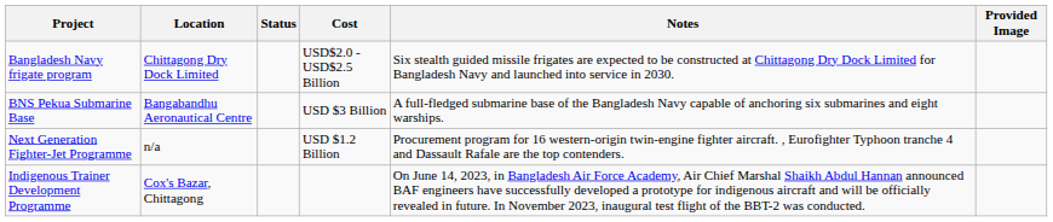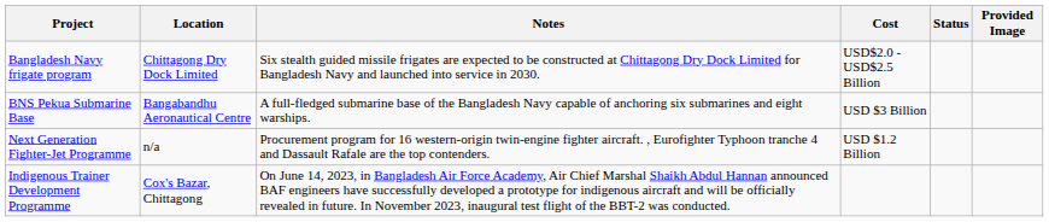 <table class="wikitable sortable">
 <tr>
 <th>Project</th>
 <th>Location</th>
+<th>Notes</th>
+<th>Cost</th>
 <th>Status</th>
-<th>Cost</th>
-<th>Notes</th>
 <th>Provided Image</th>
 </tr>
 <tr>
 <td><a href='#'>Bangladesh Navy frigate program</a></td>
 <td><a href='#'>Chittagong Dry Dock Limited</a></td>
+<td>Six stealth guided missile frigates are expected to be constructed at <a href='#'>Chittagong Dry Dock Limited</a> for Bangladesh Navy and launched into service in 2030.</td>
+<td>USD$2.0 - USD$2.5 Billion</td>
 <td></td>
-<td>USD$2.0 - USD$2.5 Billion</td>
-<td>Six stealth guided missile frigates are expected to be constructed at <a href='#'>Chittagong Dry Dock Limited</a> for Bangladesh Navy and launched into service in 2030.</td>
 <td></td>
 </tr>
 <tr>
 <td><a href='#'>BNS Pekua Submarine Base</a></td>
 <td><a href='#'>Bangabandhu Aeronautical Centre</a></td>
+<td>A full-fledged submarine base of the Bangladesh Navy capable of anchoring six submarines and eight warships.</td>
+<td>USD $3 Billion</td>
 <td></td>
-<td>USD $3 Billion</td>
-<td>A full-fledged submarine base of the Bangladesh Navy capable of anchoring six submarines and eight warships.</td>
 <td></td>
 </tr>
 <tr>
 <td><a href='#'>Next Generation Fighter-Jet Programme</a></td>
 <td>n/a</td>
+<td>Procurement program for 16 western-origin twin-engine fighter aircraft. , Eurofighter Typhoon tranche 4 and Dassault Rafale are the top contenders.</td>
+<td>USD $1.2 Billion</td>
 <td></td>
-<td>USD $1.2 Billion</td>
-<td>Procurement program for 16 western-origin twin-engine fighter aircraft. , Eurofighter Typhoon tranche 4 and Dassault Rafale are the top contenders.</td>
 <td></td>
 </tr>
 <tr>
 <td><a href='#'>Indigenous Trainer Development Programme</a></td>
 <td><a href='#'>Cox's Bazar</a>, Chittagong</td>
+<td>On June 14, 2023, in <a href='#'>Bangladesh Air Force Academy</a>, Air Chief Marshal <a href='#'>Shaikh Abdul Hannan</a> announced BAF engineers have successfully developed a prototype for indigenous aircraft and will be officially revealed in future. In November 2023, inaugural test flight of the BBT-2 was conducted.</td>
 <td></td>
 <td></td>
-<td>On June 14, 2023, in <a href='#'>Bangladesh Air Force Academy</a>, Air Chief Marshal <a href='#'>Shaikh Abdul Hannan</a> announced BAF engineers have successfully developed a prototype for indigenous aircraft and will be officially revealed in future. In November 2023, inaugural test flight of the BBT-2 was conducted.</td>
 <td></td>
 </tr>
 </table>
